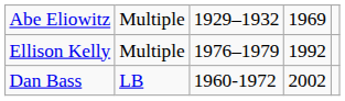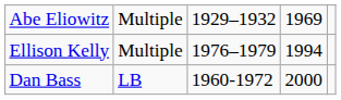 <table class="wikitable">
 <tr>
 <td><a href='#'>Abe Eliowitz</a></td>
 <td>Multiple</td>
 <td>1929–1932</td>
 <td>1969</td>
 <td></td>
 </tr>
 <tr>
 <td><a href='#'>Ellison Kelly</a></td>
 <td>Multiple</td>
 <td>1976–1979</td>
-<td>1992</td>
+<td>1994</td>
 <td></td>
 </tr>
 <tr>
 <td><a href='#'>Dan Bass</a></td>
 <td><a href='#'>LB</a></td>
 <td>1960-1972</td>
-<td>2002</td>
+<td>2000</td>
 <td></td>
 </tr>
 </table>
